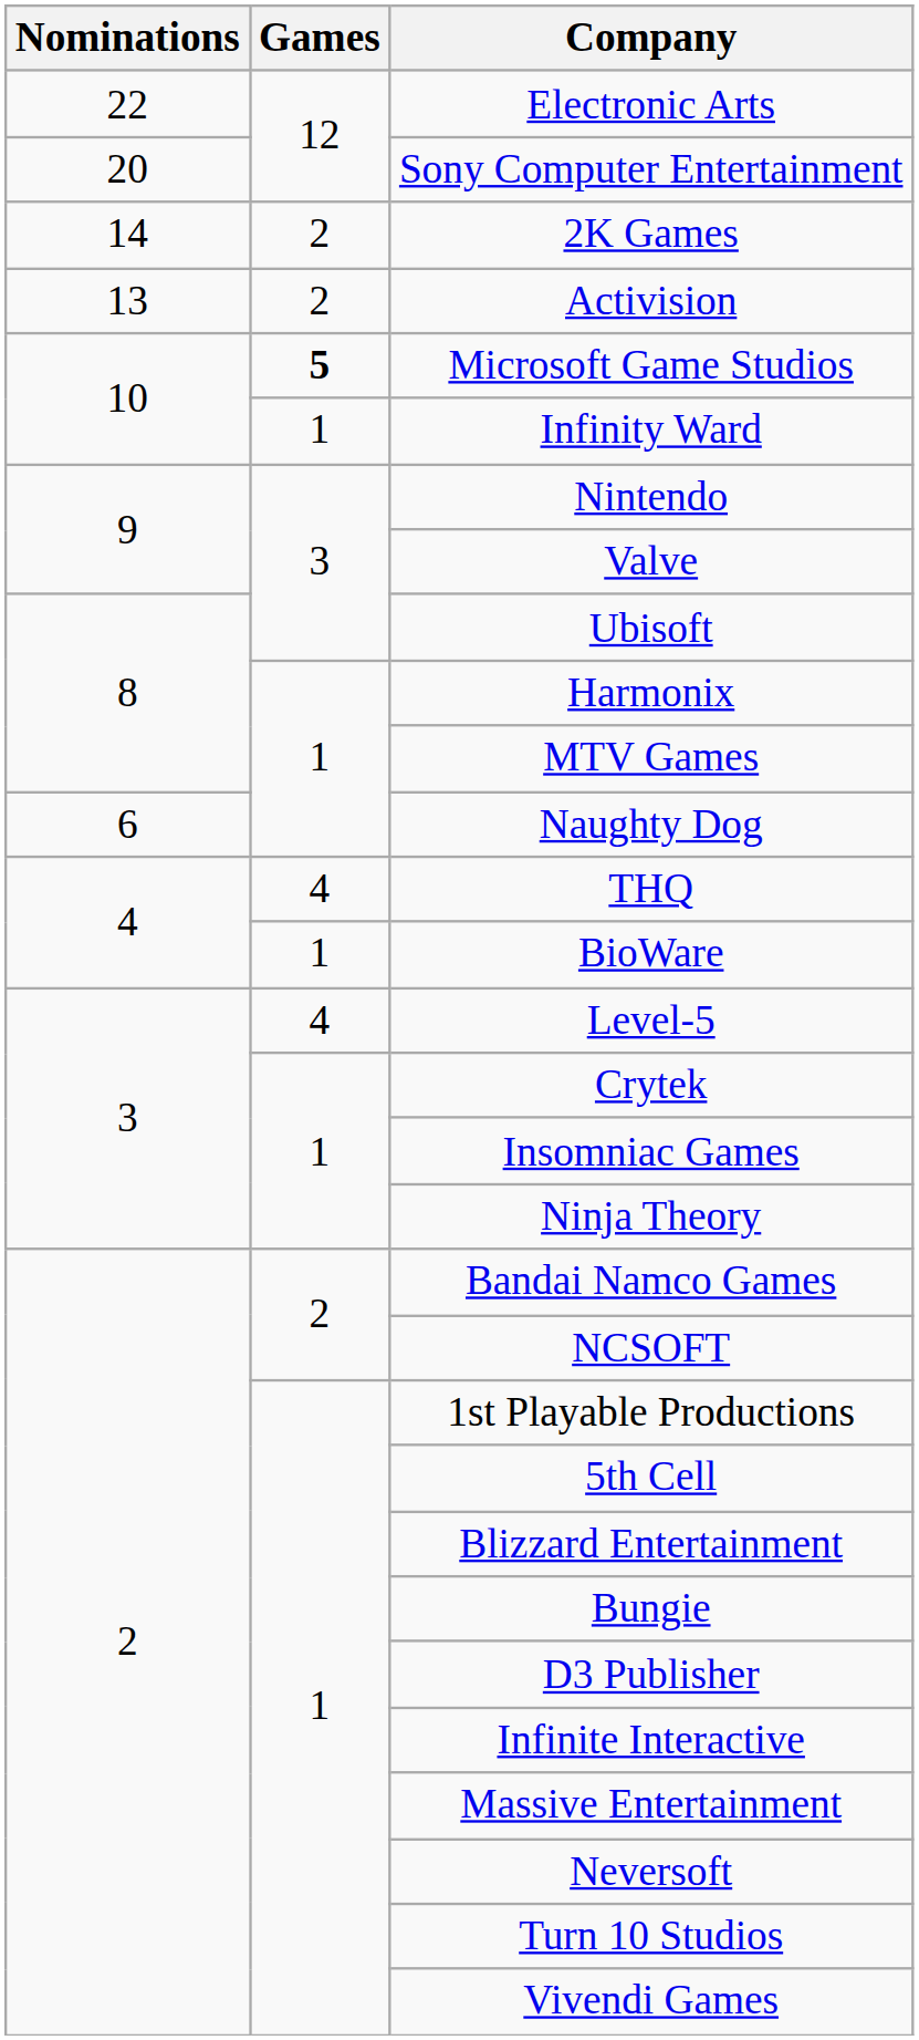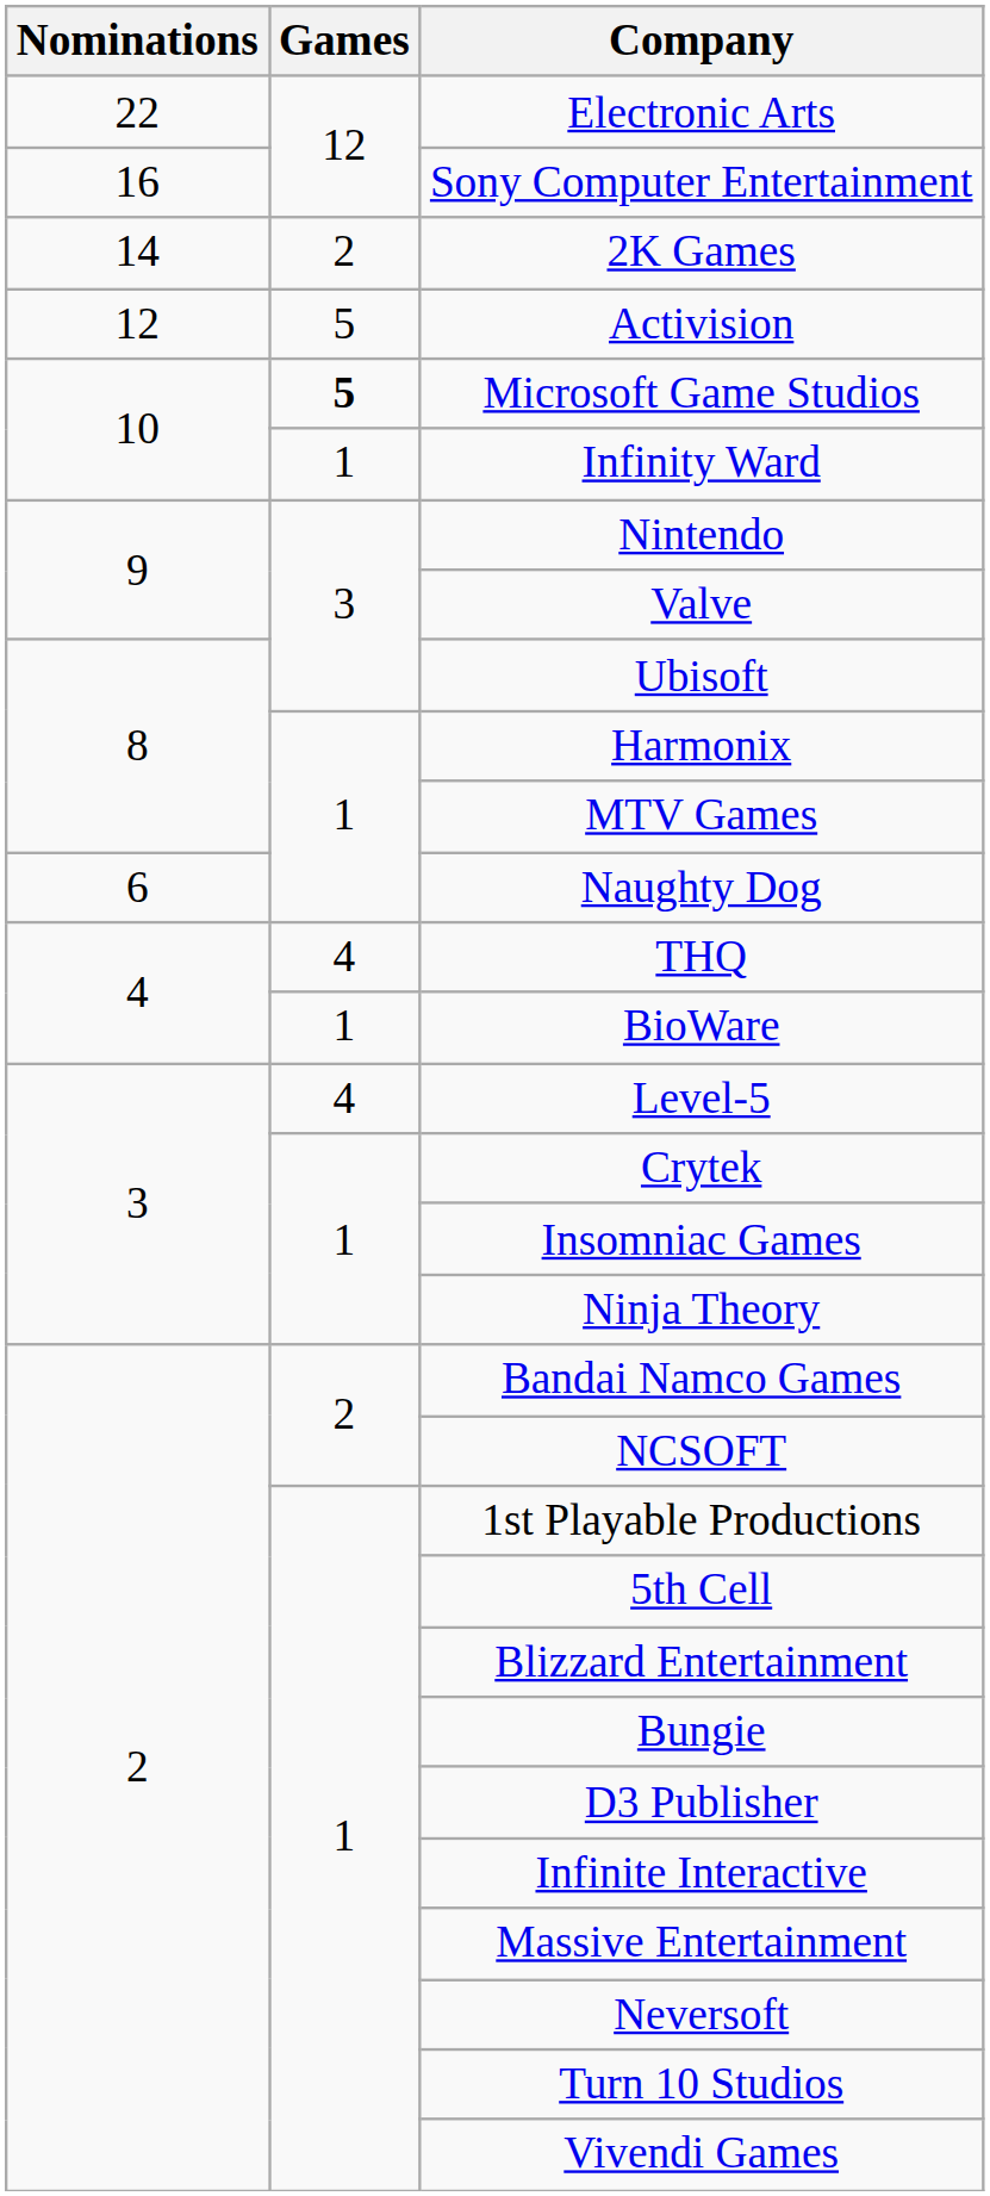 <table class="wikitable floatright" rowspan="2" style="text-align:center;" background: #f6e39c;>
 <tr>
 <th scope="col">Nominations</th>
 <th scope="col">Games</th>
 <th scope="col">Company</th>
 </tr>
 <tr>
 <td>22</td>
 <td rowspan=2>12</td>
 <td><a href='#'>Electronic Arts</a></td>
 </tr>
 <tr>
-<td>20</td>
+<td>16</td>
 <td><a href='#'>Sony Computer Entertainment</a></td>
 </tr>
 <tr>
 <td>14</td>
 <td>2</td>
 <td><a href='#'>2K Games</a></td>
 </tr>
 <tr>
-<td>13</td>
-<td>2</td>
+<td>12</td>
+<td>5</td>
 <td><a href='#'>Activision</a></td>
 </tr>
 <tr>
 <td rowspan=2>10</td>
 <td><strong>5</strong></td>
 <td><a href='#'>Microsoft Game Studios</a></td>
 </tr>
 <tr>
 <td>1</td>
 <td><a href='#'>Infinity Ward</a></td>
 </tr>
 <tr>
 <td rowspan=2>9</td>
 <td rowspan=3>3</td>
 <td><a href='#'>Nintendo</a></td>
 </tr>
 <tr>
 <td><a href='#'>Valve</a></td>
 </tr>
 <tr>
 <td rowspan=3 style="text-align: center;">8</td>
 <td><a href='#'>Ubisoft</a></td>
 </tr>
 <tr>
 <td rowspan=3>1</td>
 <td><a href='#'>Harmonix</a></td>
 </tr>
 <tr>
 <td><a href='#'>MTV Games</a></td>
 </tr>
 <tr>
 <td style="text-align: center;">6</td>
 <td><a href='#'>Naughty Dog</a></td>
 </tr>
 <tr>
 <td rowspan=2>4</td>
 <td>4</td>
 <td><a href='#'>THQ</a></td>
 </tr>
 <tr>
 <td>1</td>
 <td><a href='#'>BioWare</a></td>
 </tr>
 <tr>
 <td rowspan=4>3</td>
 <td>4</td>
 <td><a href='#'>Level-5</a></td>
 </tr>
 <tr>
 <td rowspan=3>1</td>
 <td><a href='#'>Crytek</a></td>
 </tr>
 <tr>
 <td><a href='#'>Insomniac Games</a></td>
 </tr>
 <tr>
 <td><a href='#'>Ninja Theory</a></td>
 </tr>
 <tr>
 <td rowspan=12>2</td>
 <td rowspan=2>2</td>
 <td><a href='#'>Bandai Namco Games</a></td>
 </tr>
 <tr>
 <td><a href='#'>NCSOFT</a></td>
 </tr>
 <tr>
 <td rowspan=10>1</td>
 <td>1st Playable Productions</td>
 </tr>
 <tr>
 <td><a href='#'>5th Cell</a></td>
 </tr>
 <tr>
 <td><a href='#'>Blizzard Entertainment</a></td>
 </tr>
 <tr>
 <td><a href='#'>Bungie</a></td>
 </tr>
 <tr>
 <td><a href='#'>D3 Publisher</a></td>
 </tr>
 <tr>
 <td><a href='#'>Infinite Interactive</a></td>
 </tr>
 <tr>
 <td><a href='#'>Massive Entertainment</a></td>
 </tr>
 <tr>
 <td><a href='#'>Neversoft</a></td>
 </tr>
 <tr>
 <td><a href='#'>Turn 10 Studios</a></td>
 </tr>
 <tr>
 <td><a href='#'>Vivendi Games</a></td>
 </tr>
 </table>
